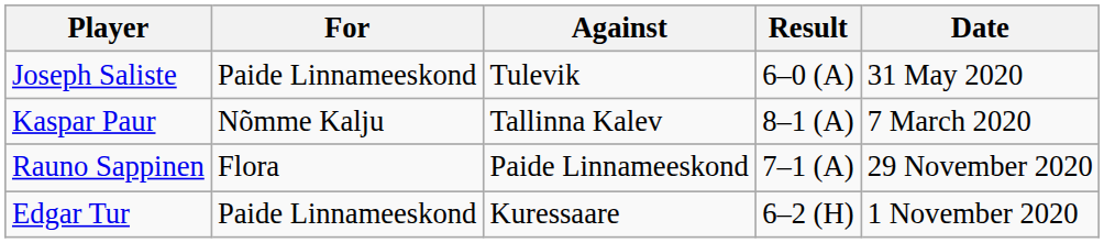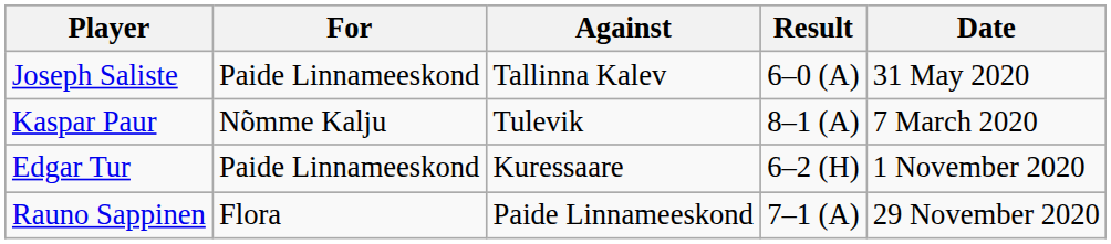 <table class="wikitable">
 <tr>
 <th>Player</th>
 <th>For</th>
 <th>Against</th>
 <th>Result</th>
 <th>Date</th>
 </tr>
 <tr>
 <td> <a href='#'>Joseph Saliste</a></td>
 <td>Paide Linnameeskond</td>
-<td>Tulevik</td>
+<td>Tallinna Kalev</td>
 <td align=center>6–0 (A)</td>
 <td>31 May 2020</td>
 </tr>
 <tr>
 <td> <a href='#'>Kaspar Paur</a></td>
 <td>Nõmme Kalju</td>
-<td>Tallinna Kalev</td>
+<td>Tulevik</td>
 <td align=center>8–1 (A)</td>
 <td>7 March 2020</td>
+</tr>
+<tr>
+<td> <a href='#'>Edgar Tur</a></td>
+<td>Paide Linnameeskond</td>
+<td>Kuressaare</td>
+<td align=center>6–2 (H)</td>
+<td>1 November 2020</td>
 </tr>
 <tr>
 <td> <a href='#'>Rauno Sappinen</a></td>
 <td>Flora</td>
 <td>Paide Linnameeskond</td>
 <td align=center>7–1 (A)</td>
 <td>29 November 2020</td>
 </tr>
-<tr>
-<td> <a href='#'>Edgar Tur</a></td>
-<td>Paide Linnameeskond</td>
-<td>Kuressaare</td>
-<td align=center>6–2 (H)</td>
-<td>1 November 2020</td>
-</tr>
 </table>
